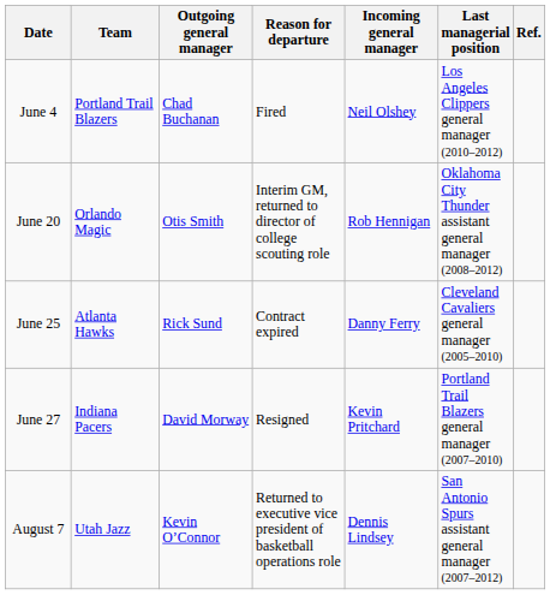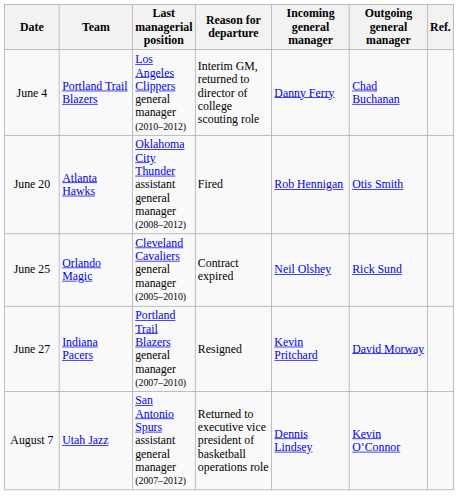 <table class="wikitable">
 <tr>
 <th style="width:100px">Date</th>
 <th style="width:150px">Team</th>
-<th style="width:150px">Outgoing general manager</th>
+<th>Last managerial position</th>
 <th style="width:140px">Reason for departure</th>
 <th style="width:150px">Incoming general manager</th>
-<th>Last managerial position</th>
+<th style="width:150px">Outgoing general manager</th>
 <th>Ref.</th>
 </tr>
 <tr>
 <td align=center>June 4</td>
 <td><a href='#'>Portland Trail Blazers</a></td>
+<td><a href='#'>Los Angeles Clippers</a> general manager <small>(2010–2012)</small></td>
+<td>Interim GM, returned to director of college scouting role</td>
+<td><a href='#'>Danny Ferry</a></td>
 <td><a href='#'>Chad Buchanan</a></td>
-<td>Fired</td>
-<td><a href='#'>Neil Olshey</a></td>
-<td><a href='#'>Los Angeles Clippers</a> general manager <small>(2010–2012)</small></td>
 <td align=center></td>
 </tr>
 <tr>
 <td align=center>June 20</td>
-<td><a href='#'>Orlando Magic</a></td>
+<td><a href='#'>Atlanta Hawks</a></td>
+<td><a href='#'>Oklahoma City Thunder</a> assistant general manager <small>(2008–2012)</small></td>
+<td>Fired</td>
+<td><a href='#'>Rob Hennigan</a></td>
 <td><a href='#'>Otis Smith</a></td>
-<td>Interim GM, returned to director of college scouting role</td>
-<td><a href='#'>Rob Hennigan</a></td>
-<td><a href='#'>Oklahoma City Thunder</a> assistant general manager <small>(2008–2012)</small></td>
 <td align=center></td>
 </tr>
 <tr>
 <td align=center>June 25</td>
-<td><a href='#'>Atlanta Hawks</a></td>
+<td><a href='#'>Orlando Magic</a></td>
+<td><a href='#'>Cleveland Cavaliers</a> general manager <small>(2005–2010)</small></td>
+<td>Contract expired</td>
+<td><a href='#'>Neil Olshey</a></td>
 <td><a href='#'>Rick Sund</a></td>
-<td>Contract expired</td>
-<td><a href='#'>Danny Ferry</a></td>
-<td><a href='#'>Cleveland Cavaliers</a> general manager <small>(2005–2010)</small></td>
 <td align=center></td>
 </tr>
 <tr>
 <td align=center>June 27</td>
 <td><a href='#'>Indiana Pacers</a></td>
-<td><a href='#'>David Morway</a></td>
+<td><a href='#'>Portland Trail Blazers</a> general manager <small>(2007–2010)</small></td>
 <td>Resigned</td>
 <td><a href='#'>Kevin Pritchard</a></td>
-<td><a href='#'>Portland Trail Blazers</a> general manager <small>(2007–2010)</small></td>
+<td><a href='#'>David Morway</a></td>
 <td align=center></td>
 </tr>
 <tr>
 <td align=center>August 7</td>
 <td><a href='#'>Utah Jazz</a></td>
-<td><a href='#'>Kevin O’Connor</a></td>
+<td><a href='#'>San Antonio Spurs</a> assistant general manager <small>(2007–2012)</small></td>
 <td>Returned to executive vice president of basketball operations role</td>
 <td><a href='#'>Dennis Lindsey</a></td>
-<td><a href='#'>San Antonio Spurs</a> assistant general manager <small>(2007–2012)</small></td>
+<td><a href='#'>Kevin O’Connor</a></td>
 <td align=center></td>
 </tr>
 </table>
